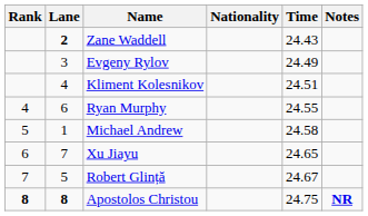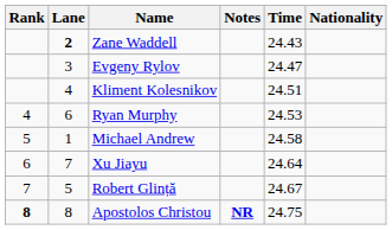 <table class="wikitable sortable" style="text-align:center">
 <tr>
 <th>Rank</th>
 <th>Lane</th>
 <th>Name</th>
+<th>Notes</th>
+<th>Time</th>
 <th>Nationality</th>
-<th>Time</th>
-<th>Notes</th>
 </tr>
 <tr>
 <td></td>
 <td><strong>2</strong></td>
 <td align=left><a href='#'>Zane Waddell</a></td>
+<td></td>
+<td>24.43</td>
 <td align=left></td>
-<td>24.43</td>
-<td></td>
 </tr>
 <tr>
 <td></td>
 <td>3</td>
 <td align=left><a href='#'>Evgeny Rylov</a></td>
+<td></td>
+<td>24.47</td>
 <td align=left></td>
-<td>24.49</td>
-<td></td>
 </tr>
 <tr>
 <td></td>
 <td>4</td>
 <td align=left><a href='#'>Kliment Kolesnikov</a></td>
+<td></td>
+<td>24.51</td>
 <td align=left></td>
-<td>24.51</td>
-<td></td>
 </tr>
 <tr>
 <td>4</td>
 <td>6</td>
 <td align=left><a href='#'>Ryan Murphy</a></td>
+<td></td>
+<td>24.53</td>
 <td align=left></td>
-<td>24.55</td>
-<td></td>
 </tr>
 <tr>
 <td>5</td>
 <td>1</td>
 <td align=left><a href='#'>Michael Andrew</a></td>
+<td></td>
+<td>24.58</td>
 <td align=left></td>
-<td>24.58</td>
-<td></td>
 </tr>
 <tr>
 <td>6</td>
 <td>7</td>
 <td align=left><a href='#'>Xu Jiayu</a></td>
+<td></td>
+<td>24.64</td>
 <td align=left></td>
-<td>24.65</td>
-<td></td>
 </tr>
 <tr>
 <td>7</td>
 <td>5</td>
 <td align=left><a href='#'>Robert Glință</a></td>
+<td></td>
+<td>24.67</td>
 <td align=left></td>
-<td>24.67</td>
-<td></td>
 </tr>
 <tr>
 <td><strong>8</strong></td>
-<td><strong>8</strong></td>
+<td>8</td>
 <td align=left><a href='#'>Apostolos Christou</a></td>
+<td><strong><a href='#'>NR</a></strong></td>
+<td>24.75</td>
 <td align=left></td>
-<td>24.75</td>
-<td><strong><a href='#'>NR</a></strong></td>
 </tr>
 </table>
